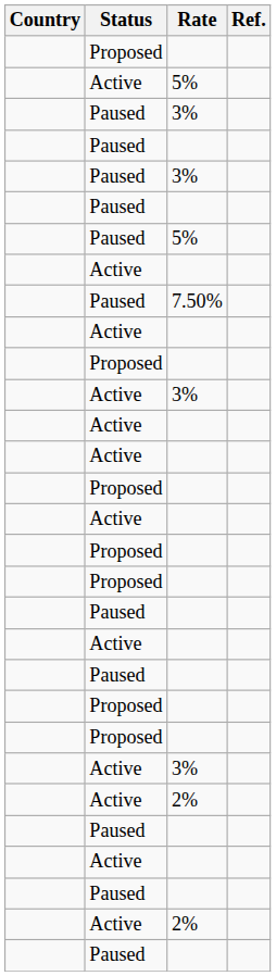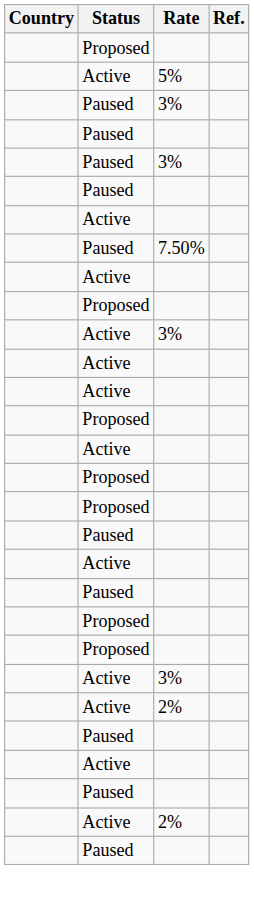 <table class="wikitable sortable">
 <tr>
 <th>Country</th>
 <th>Status</th>
 <th>Rate</th>
 <th>Ref.</th>
 </tr>
 <tr>
 <td></td>
 <td>Proposed</td>
 <td></td>
 <td></td>
 </tr>
 <tr>
 <td></td>
 <td>Active</td>
 <td>5%</td>
 <td></td>
 </tr>
 <tr>
 <td></td>
 <td>Paused</td>
 <td>3%</td>
 <td></td>
 </tr>
 <tr>
 <td></td>
 <td>Paused</td>
 <td></td>
 <td></td>
 </tr>
 <tr>
 <td></td>
 <td>Paused</td>
 <td>3%</td>
 <td></td>
 </tr>
 <tr>
 <td></td>
 <td>Paused</td>
 <td></td>
-<td></td>
-</tr>
-<tr>
-<td></td>
-<td>Paused</td>
-<td>5%</td>
 <td></td>
 </tr>
 <tr>
 <td></td>
 <td>Active</td>
 <td></td>
 <td></td>
 </tr>
 <tr>
 <td></td>
 <td>Paused</td>
 <td>7.50%</td>
 <td></td>
 </tr>
 <tr>
 <td></td>
 <td>Active</td>
 <td></td>
 <td></td>
 </tr>
 <tr>
 <td></td>
 <td>Proposed</td>
 <td></td>
 <td></td>
 </tr>
 <tr>
 <td></td>
 <td>Active</td>
 <td>3%</td>
 <td></td>
 </tr>
 <tr>
 <td></td>
 <td>Active</td>
 <td></td>
 <td></td>
 </tr>
 <tr>
 <td></td>
 <td>Active</td>
 <td></td>
 <td></td>
 </tr>
 <tr>
 <td></td>
 <td>Proposed</td>
 <td></td>
 <td></td>
 </tr>
 <tr>
 <td></td>
 <td>Active</td>
 <td></td>
 <td></td>
 </tr>
 <tr>
 <td></td>
 <td>Proposed</td>
 <td></td>
 <td></td>
 </tr>
 <tr>
 <td></td>
 <td>Proposed</td>
 <td></td>
 <td></td>
 </tr>
 <tr>
 <td></td>
 <td>Paused</td>
 <td></td>
 <td></td>
 </tr>
 <tr>
 <td></td>
 <td>Active</td>
 <td></td>
 <td></td>
 </tr>
 <tr>
 <td></td>
 <td>Paused</td>
 <td></td>
 <td></td>
 </tr>
 <tr>
 <td></td>
 <td>Proposed</td>
 <td></td>
 <td></td>
 </tr>
 <tr>
 <td></td>
 <td>Proposed</td>
 <td></td>
 <td></td>
 </tr>
 <tr>
 <td></td>
 <td>Active</td>
 <td>3%</td>
 <td></td>
 </tr>
 <tr>
 <td></td>
 <td>Active</td>
 <td>2%</td>
 <td></td>
 </tr>
 <tr>
 <td></td>
 <td>Paused</td>
 <td></td>
 <td></td>
 </tr>
 <tr>
 <td></td>
 <td>Active</td>
 <td></td>
 <td></td>
 </tr>
 <tr>
 <td></td>
 <td>Paused</td>
 <td></td>
 <td></td>
 </tr>
 <tr>
 <td></td>
 <td>Active</td>
 <td>2%</td>
 <td></td>
 </tr>
 <tr>
 <td></td>
 <td>Paused</td>
 <td></td>
 <td></td>
 </tr>
 </table>
